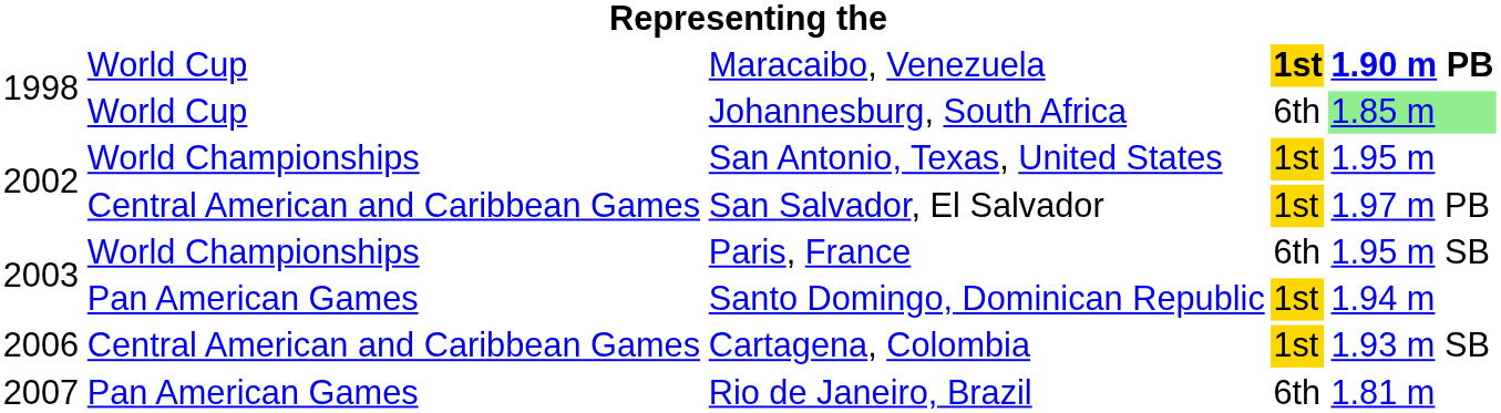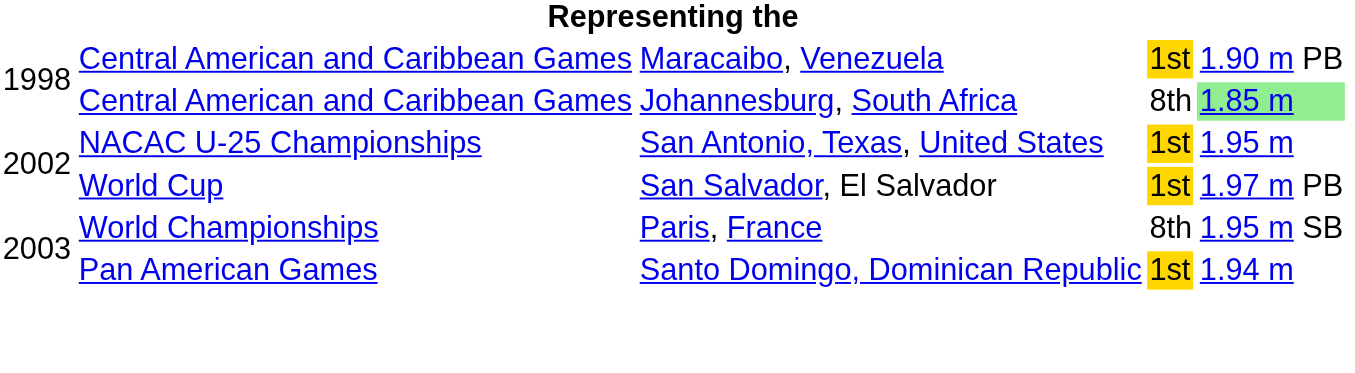 <table>
 <tr>
 <th colspan="5">Representing the </th>
 </tr>
 <tr>
 <td rowspan=2>1998</td>
-<td><a href='#'>World Cup</a></td>
+<td><a href='#'>Central American and Caribbean Games</a></td>
 <td><a href='#'>Maracaibo</a>, <a href='#'>Venezuela</a></td>
-<td bgcolor="gold"><strong>1st</strong></td>
-<td><strong><a href='#'>1.90 m</a> PB</strong></td>
+<td bgcolor="gold">1st</td>
+<td><a href='#'>1.90 m</a> PB</td>
 </tr>
 <tr>
-<td><a href='#'>World Cup</a></td>
+<td><a href='#'>Central American and Caribbean Games</a></td>
 <td><a href='#'>Johannesburg</a>, <a href='#'>South Africa</a></td>
-<td>6th</td>
+<td>8th</td>
 <td style="background: lightgreen;"><a href='#'>1.85 m</a></td>
 </tr>
 <tr>
 <td rowspan=2>2002</td>
-<td><a href='#'>World Championships</a></td>
+<td><a href='#'>NACAC U-25 Championships</a></td>
 <td><a href='#'>San Antonio, Texas</a>, <a href='#'>United States</a></td>
 <td bgcolor=gold>1st</td>
 <td><a href='#'>1.95 m</a></td>
 </tr>
 <tr>
-<td><a href='#'>Central American and Caribbean Games</a></td>
+<td><a href='#'>World Cup</a></td>
 <td><a href='#'>San Salvador</a>, El Salvador</td>
 <td bgcolor="gold">1st</td>
 <td><a href='#'>1.97 m</a> PB</td>
 </tr>
 <tr>
 <td rowspan=2>2003</td>
 <td><a href='#'>World Championships</a></td>
 <td><a href='#'>Paris</a>, <a href='#'>France</a></td>
-<td>6th</td>
+<td>8th</td>
 <td><a href='#'>1.95 m</a> SB</td>
 </tr>
 <tr>
 <td><a href='#'>Pan American Games</a></td>
 <td><a href='#'>Santo Domingo, Dominican Republic</a></td>
 <td bgcolor="gold">1st</td>
 <td><a href='#'>1.94 m</a></td>
 </tr>
-<tr>
-<td>2006</td>
-<td><a href='#'>Central American and Caribbean Games</a></td>
-<td><a href='#'>Cartagena</a>, <a href='#'>Colombia</a></td>
-<td bgcolor="gold">1st</td>
-<td><a href='#'>1.93 m</a> SB</td>
-</tr>
-<tr>
-<td>2007</td>
-<td><a href='#'>Pan American Games</a></td>
-<td><a href='#'>Rio de Janeiro, Brazil</a></td>
-<td>6th</td>
-<td><a href='#'>1.81 m</a></td>
-</tr>
 </table>
